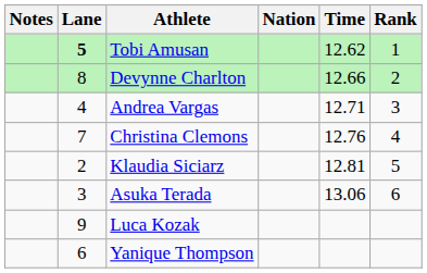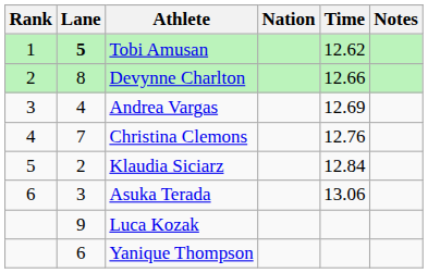 <table class="wikitable sortable" style="text-align:center;">
 <tr>
-<th>Notes</th>
+<th>Rank</th>
 <th>Lane</th>
 <th>Athlete</th>
 <th>Nation</th>
 <th>Time</th>
-<th>Rank</th>
+<th>Notes</th>
 </tr>
 <tr bgcolor="#bbf3bb">
-<td></td>
+<td>1</td>
 <td><strong>5</strong></td>
 <td align="left"><a href='#'>Tobi Amusan</a></td>
 <td align="left"></td>
 <td>12.62</td>
-<td>1</td>
+<td></td>
 </tr>
 <tr bgcolor="#bbf3bb">
-<td></td>
+<td>2</td>
 <td>8</td>
 <td align="left"><a href='#'>Devynne Charlton</a></td>
 <td align="left"></td>
 <td>12.66</td>
-<td>2</td>
+<td></td>
 </tr>
 <tr>
-<td></td>
+<td>3</td>
 <td>4</td>
 <td align="left"><a href='#'>Andrea Vargas</a></td>
 <td align="left"></td>
-<td>12.71</td>
-<td>3</td>
+<td>12.69</td>
+<td></td>
 </tr>
 <tr>
-<td></td>
+<td>4</td>
 <td>7</td>
 <td align="left"><a href='#'>Christina Clemons</a></td>
 <td align="left"></td>
 <td>12.76</td>
-<td>4</td>
+<td></td>
 </tr>
 <tr>
-<td></td>
+<td>5</td>
 <td>2</td>
 <td align="left"><a href='#'>Klaudia Siciarz</a></td>
 <td align="left"></td>
-<td>12.81</td>
-<td>5</td>
+<td>12.84</td>
+<td></td>
 </tr>
 <tr>
-<td></td>
+<td>6</td>
 <td>3</td>
 <td align="left"><a href='#'>Asuka Terada</a></td>
 <td align="left"></td>
 <td>13.06</td>
-<td>6</td>
+<td></td>
 </tr>
 <tr>
 <td></td>
 <td>9</td>
 <td align="left"><a href='#'>Luca Kozak</a></td>
 <td align="left"></td>
 <td></td>
 <td></td>
 </tr>
 <tr>
 <td></td>
 <td>6</td>
 <td align="left"><a href='#'>Yanique Thompson</a></td>
 <td align="left"></td>
 <td></td>
 <td></td>
 </tr>
 </table>
